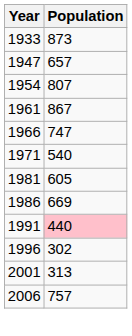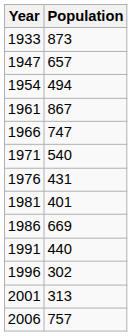 <table class="wikitable">
 <tr>
 <th>Year</th>
 <th>Population</th>
 </tr>
 <tr>
 <td>1933</td>
 <td>873</td>
 </tr>
 <tr>
 <td>1947</td>
 <td>657</td>
 </tr>
 <tr>
 <td>1954</td>
-<td>807</td>
+<td>494</td>
 </tr>
 <tr>
 <td>1961</td>
 <td>867</td>
 </tr>
 <tr>
 <td>1966</td>
 <td>747</td>
 </tr>
 <tr>
 <td>1971</td>
 <td>540</td>
 </tr>
 <tr>
+<td>1976</td>
+<td>431</td>
+</tr>
+<tr>
 <td>1981</td>
-<td>605</td>
+<td>401</td>
 </tr>
 <tr>
 <td>1986</td>
 <td>669</td>
 </tr>
 <tr>
 <td>1991</td>
-<td style="background: pink;">440</td>
+<td>440</td>
 </tr>
 <tr>
 <td>1996</td>
 <td>302</td>
 </tr>
 <tr>
 <td>2001</td>
 <td>313</td>
 </tr>
 <tr>
 <td>2006</td>
 <td>757</td>
 </tr>
 </table>
